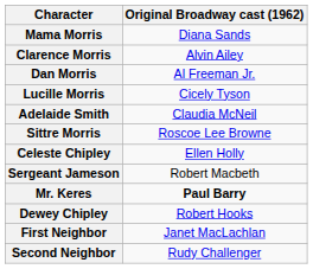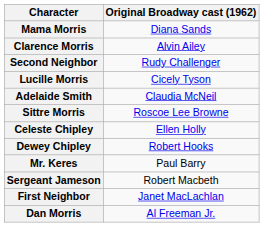 <table class=wikitable>
 <tr>
 <th scope=col>Character</th>
 <th scope=col class=unsortable>Original Broadway cast (1962)</th>
 </tr>
 <tr>
 <th scope=row>Mama Morris</th>
 <td align=center colspan=1><a href='#'>Diana Sands</a></td>
 </tr>
 <tr>
 <th scope=row>Clarence Morris</th>
 <td align=center colspan=1><a href='#'>Alvin Ailey</a></td>
 </tr>
 <tr>
-<th scope=row>Dan Morris</th>
-<td align=center colspan=1><a href='#'>Al Freeman Jr.</a></td>
+<th scope=row>Second Neighbor</th>
+<td align=center colspan=1><a href='#'>Rudy Challenger</a></td>
 </tr>
 <tr>
 <th scope=row>Lucille Morris</th>
 <td align=center colspan=1><a href='#'>Cicely Tyson</a></td>
 </tr>
 <tr>
 <th scope=row>Adelaide Smith</th>
 <td align=center colspan=1><a href='#'>Claudia McNeil</a></td>
 </tr>
 <tr>
 <th scope=row>Sittre Morris</th>
 <td align=center colspan=1><a href='#'>Roscoe Lee Browne</a></td>
 </tr>
 <tr>
 <th scope=row>Celeste Chipley</th>
 <td align=center colspan=1><a href='#'>Ellen Holly</a></td>
 </tr>
 <tr>
-<th scope=row>Sergeant Jameson</th>
-<td align=center colspan=1>Robert Macbeth</td>
+<th scope=row>Dewey Chipley</th>
+<td align=center colspan=1><a href='#'>Robert Hooks</a></td>
 </tr>
 <tr>
 <th scope=row>Mr. Keres</th>
-<td align=center colspan=1><strong>Paul Barry</strong></td>
+<td align=center colspan=1>Paul Barry</td>
 </tr>
 <tr>
-<th scope=row>Dewey Chipley</th>
-<td align=center colspan=1><a href='#'>Robert Hooks</a></td>
+<th scope=row>Sergeant Jameson</th>
+<td align=center colspan=1>Robert Macbeth</td>
 </tr>
 <tr>
 <th scope=row>First Neighbor</th>
 <td align=center colspan=1><a href='#'>Janet MacLachlan</a></td>
 </tr>
 <tr>
-<th scope=row>Second Neighbor</th>
-<td align=center colspan=1><a href='#'>Rudy Challenger</a></td>
+<th scope=row>Dan Morris</th>
+<td align=center colspan=1><a href='#'>Al Freeman Jr.</a></td>
 </tr>
 </table>
